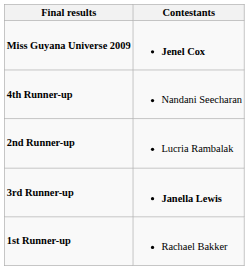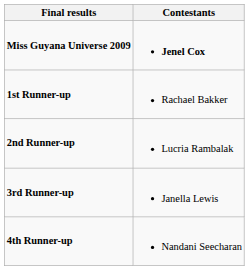 <table class="wikitable">
 <tr>
 <th>Final results</th>
 <th>Contestants</th>
 </tr>
 <tr>
 <td><strong>Miss Guyana Universe 2009</strong></td>
 <td><strong><br><ul><li>Jenel Cox</li></ul></strong></td>
 </tr>
 <tr>
-<td><strong>4th Runner-up</strong></td>
-<td><br><ul><li>Nandani Seecharan</li></ul></td>
+<td><strong>1st Runner-up</strong></td>
+<td><br><ul><li>Rachael Bakker</li></ul></td>
 </tr>
 <tr>
 <td><strong>2nd Runner-up</strong></td>
 <td><br><ul><li>Lucria Rambalak</li></ul></td>
 </tr>
 <tr>
 <td><strong>3rd Runner-up</strong></td>
-<td><strong><br><ul><li>Janella Lewis</li></ul></strong></td>
+<td><br><ul><li>Janella Lewis</li></ul></td>
 </tr>
 <tr>
-<td><strong>1st Runner-up</strong></td>
-<td><br><ul><li>Rachael Bakker</li></ul></td>
+<td><strong>4th Runner-up</strong></td>
+<td><br><ul><li>Nandani Seecharan</li></ul></td>
 </tr>
 </table>
